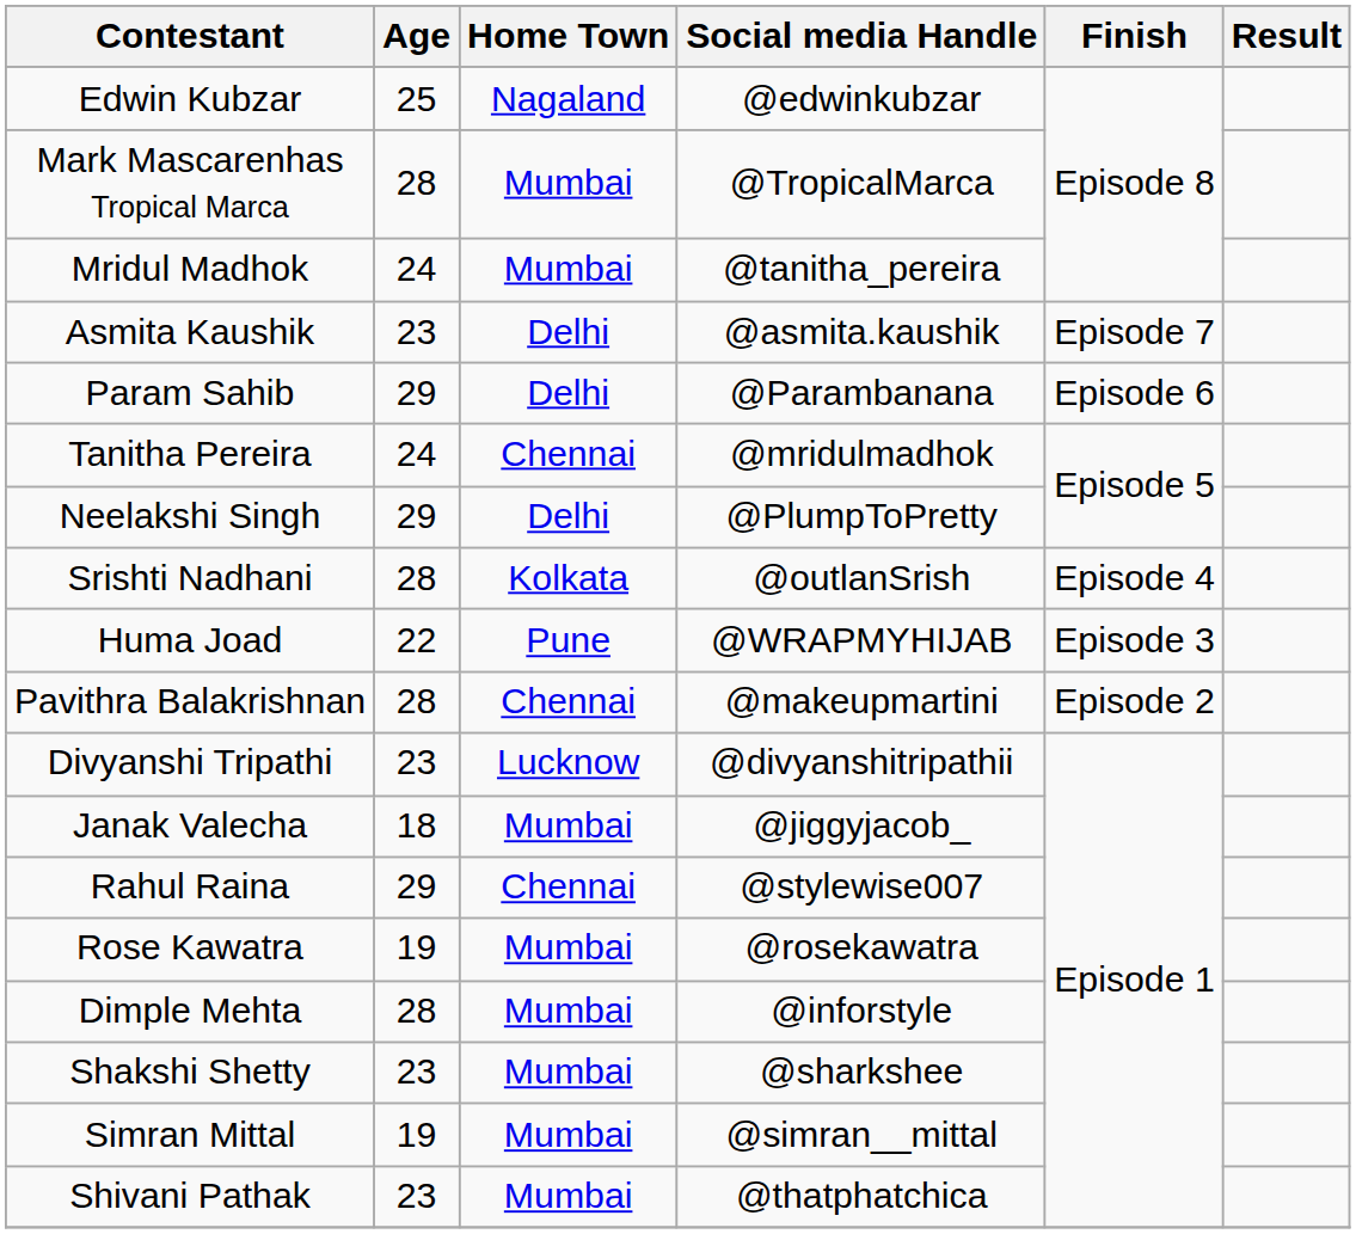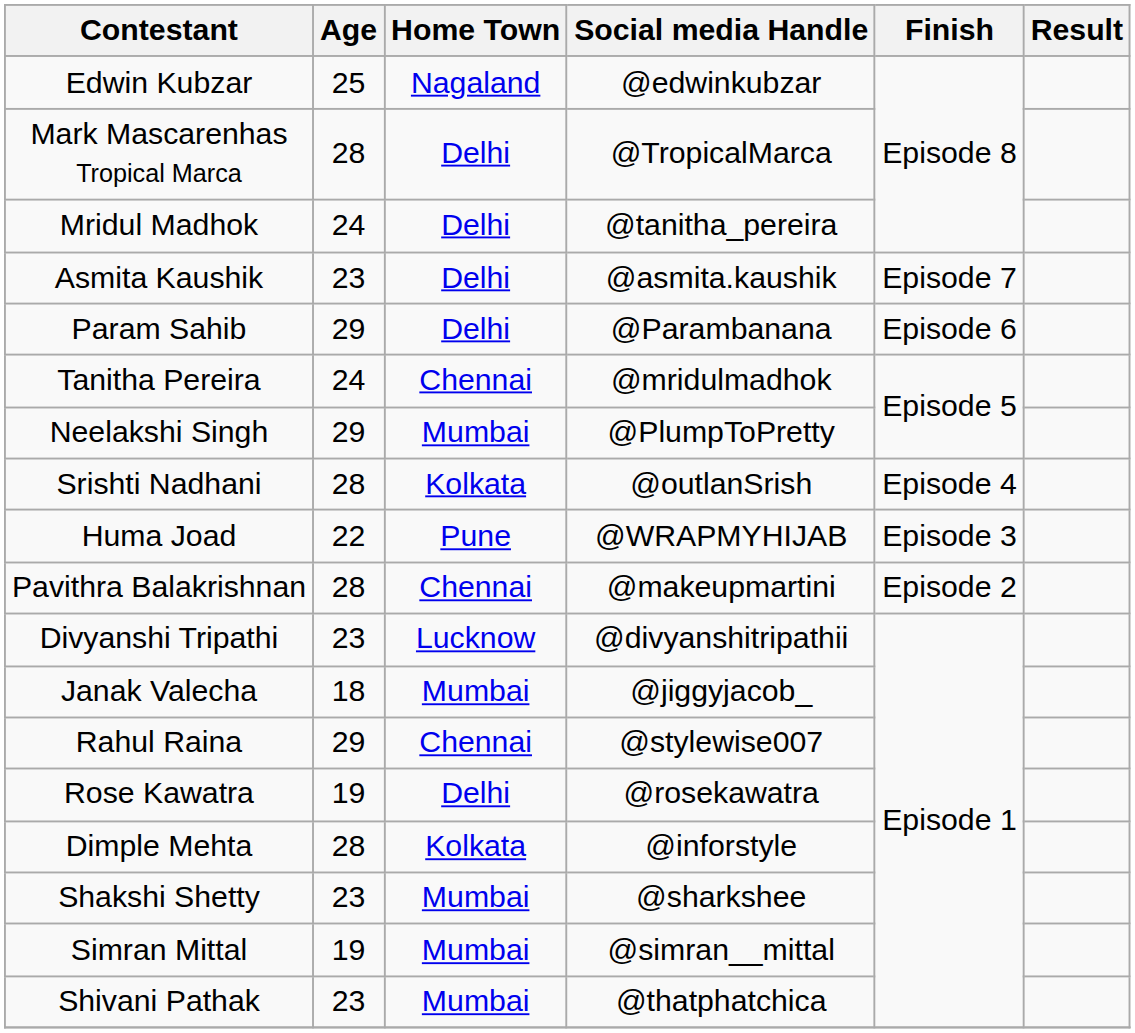 <table class="wikitable sortable" style=" text-align:center; line-height:20px; width:auto;">
 <tr>
 <th scope="col">Contestant</th>
 <th scope="col">Age</th>
 <th scope="col">Home Town</th>
 <th scope="col">Social media Handle</th>
 <th scope="col">Finish</th>
 <th scope="col">Result</th>
 </tr>
 <tr>
 <td>Edwin Kubzar</td>
 <td>25</td>
 <td><a href='#'>Nagaland</a></td>
 <td>@edwinkubzar</td>
 <td rowspan="3">Episode 8</td>
 <td></td>
 </tr>
 <tr>
 <td>Mark Mascarenhas<br><small>Tropical Marca</small></td>
 <td>28</td>
-<td><a href='#'>Mumbai</a></td>
+<td><a href='#'>Delhi</a></td>
 <td>@TropicalMarca</td>
 <td></td>
 </tr>
 <tr>
 <td>Mridul Madhok</td>
 <td>24</td>
-<td><a href='#'>Mumbai</a></td>
+<td><a href='#'>Delhi</a></td>
 <td>@tanitha_pereira</td>
 <td></td>
 </tr>
 <tr>
 <td>Asmita Kaushik</td>
 <td>23</td>
 <td><a href='#'>Delhi</a></td>
 <td>@asmita.kaushik</td>
 <td>Episode 7</td>
 <td></td>
 </tr>
 <tr>
 <td>Param Sahib</td>
 <td>29</td>
 <td><a href='#'>Delhi</a></td>
 <td>@Parambanana</td>
 <td>Episode 6</td>
 <td></td>
 </tr>
 <tr>
 <td>Tanitha Pereira</td>
 <td>24</td>
 <td><a href='#'>Chennai</a></td>
 <td>@mridulmadhok</td>
 <td rowspan="2">Episode 5</td>
 <td></td>
 </tr>
 <tr>
 <td>Neelakshi Singh</td>
 <td>29</td>
-<td><a href='#'>Delhi</a></td>
+<td><a href='#'>Mumbai</a></td>
 <td>@PlumpToPretty</td>
 <td></td>
 </tr>
 <tr>
 <td>Srishti Nadhani</td>
 <td>28</td>
 <td><a href='#'>Kolkata</a></td>
 <td>@outlanSrish</td>
 <td>Episode 4</td>
 <td></td>
 </tr>
 <tr>
 <td>Huma Joad</td>
 <td>22</td>
 <td><a href='#'>Pune</a></td>
 <td>@WRAPMYHIJAB</td>
 <td>Episode 3</td>
 <td></td>
 </tr>
 <tr>
 <td>Pavithra Balakrishnan</td>
 <td>28</td>
 <td><a href='#'>Chennai</a></td>
 <td>@makeupmartini</td>
 <td>Episode 2</td>
 <td></td>
 </tr>
 <tr>
 <td>Divyanshi Tripathi</td>
 <td>23</td>
 <td><a href='#'>Lucknow</a></td>
 <td>@divyanshitripathii</td>
 <td rowspan="8">Episode 1</td>
 <td></td>
 </tr>
 <tr>
 <td>Janak Valecha</td>
 <td>18</td>
 <td><a href='#'>Mumbai</a></td>
 <td>@jiggyjacob_</td>
 <td></td>
 </tr>
 <tr>
 <td>Rahul Raina</td>
 <td>29</td>
 <td><a href='#'>Chennai</a></td>
 <td>@stylewise007</td>
 <td></td>
 </tr>
 <tr>
 <td>Rose Kawatra</td>
 <td>19</td>
-<td><a href='#'>Mumbai</a></td>
+<td><a href='#'>Delhi</a></td>
 <td>@rosekawatra</td>
 <td></td>
 </tr>
 <tr>
 <td>Dimple Mehta</td>
 <td>28</td>
-<td><a href='#'>Mumbai</a></td>
+<td><a href='#'>Kolkata</a></td>
 <td>@inforstyle</td>
 <td></td>
 </tr>
 <tr>
 <td>Shakshi Shetty</td>
 <td>23</td>
 <td><a href='#'>Mumbai</a></td>
 <td>@sharkshee</td>
 <td></td>
 </tr>
 <tr>
 <td>Simran Mittal</td>
 <td>19</td>
 <td><a href='#'>Mumbai</a></td>
 <td>@simran__mittal</td>
 <td></td>
 </tr>
 <tr>
 <td>Shivani Pathak</td>
 <td>23</td>
 <td><a href='#'>Mumbai</a></td>
 <td>@thatphatchica</td>
 <td></td>
 </tr>
 <tr>
 </tr>
 </table>
